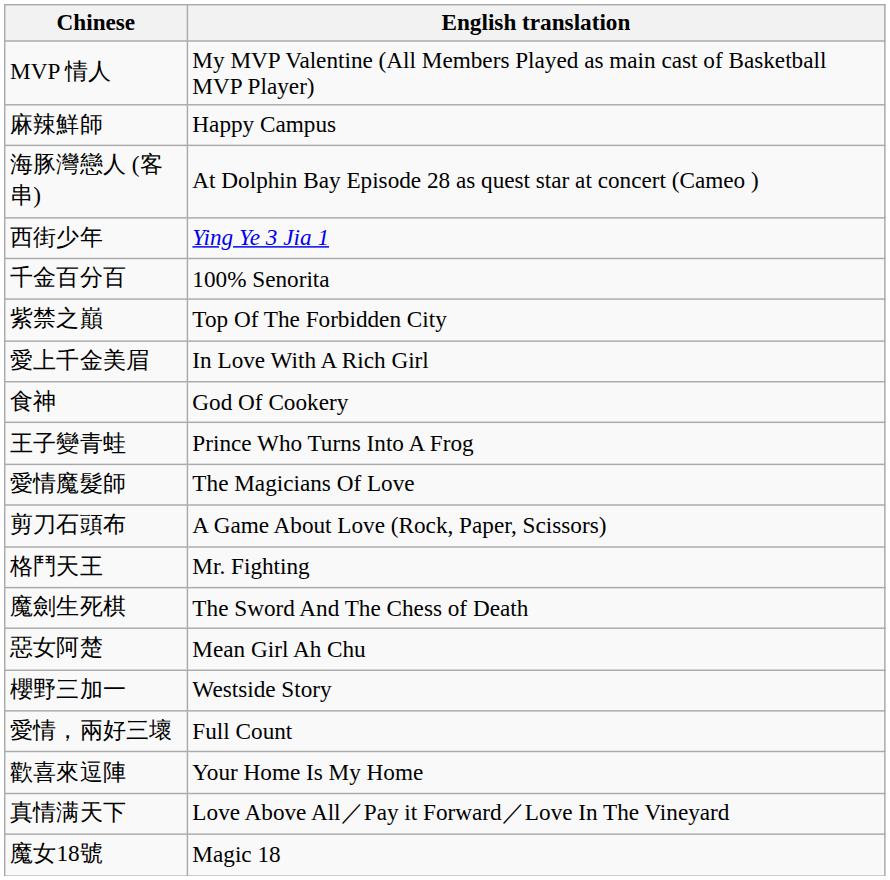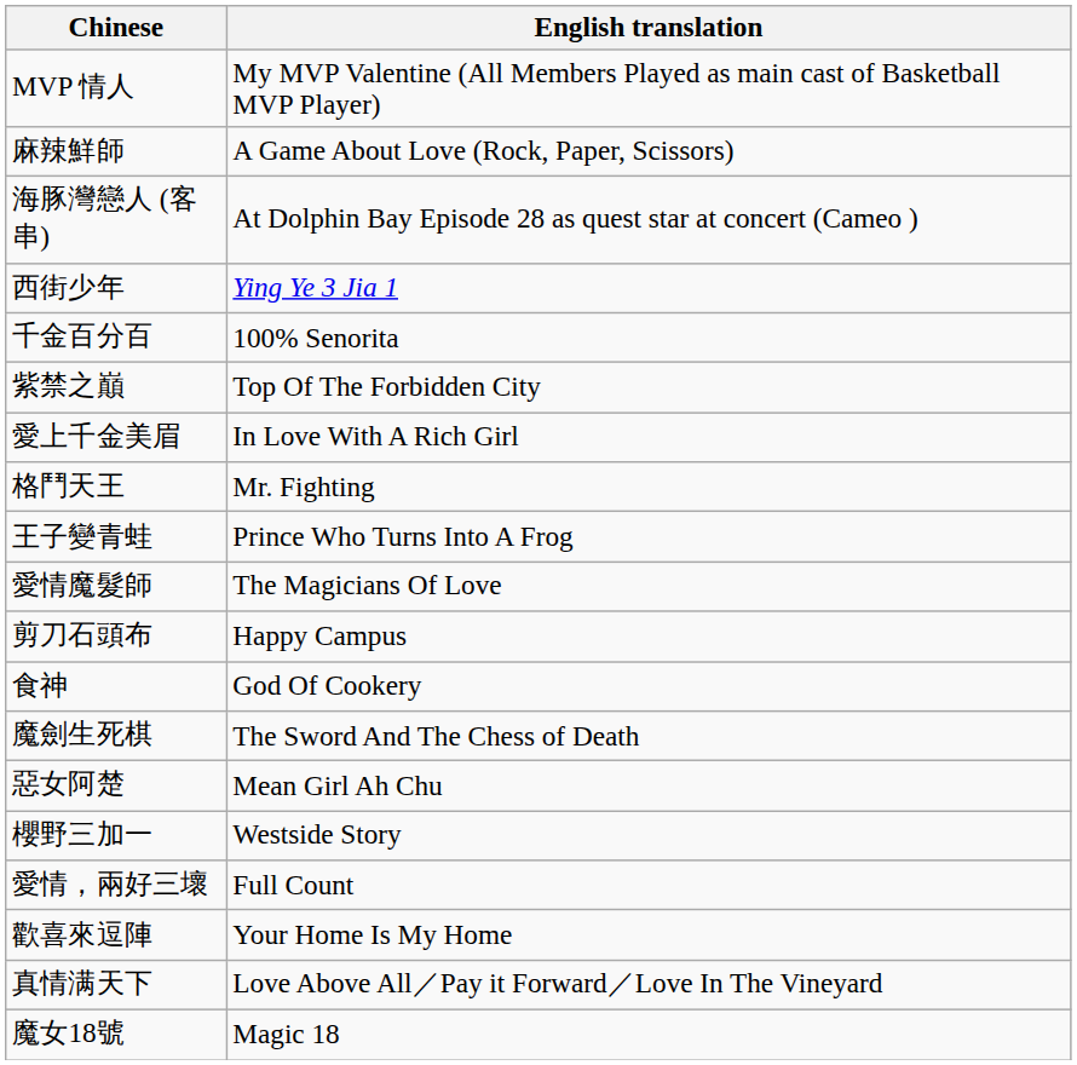 <table class="wikitable">
 <tr>
 <th>Chinese</th>
 <th>English translation</th>
 </tr>
 <tr>
 <td>MVP 情人</td>
 <td>My MVP Valentine (All Members Played as main cast of Basketball MVP Player)</td>
 </tr>
 <tr>
 <td>麻辣鮮師</td>
-<td>Happy Campus</td>
+<td>A Game About Love (Rock, Paper, Scissors)</td>
 </tr>
 <tr>
 <td>海豚灣戀人 (客串)</td>
 <td>At Dolphin Bay Episode 28 as quest star at concert (Cameo )</td>
 </tr>
 <tr>
 <td>西街少年</td>
 <td><em><a href='#'>Ying Ye 3 Jia 1</a></em></td>
 </tr>
 <tr>
 <td>千金百分百</td>
 <td>100% Senorita</td>
 </tr>
 <tr>
 <td>紫禁之巔</td>
 <td>Top Of The Forbidden City</td>
 </tr>
 <tr>
 <td>愛上千金美眉</td>
 <td>In Love With A Rich Girl</td>
 </tr>
 <tr>
-<td>食神</td>
-<td>God Of Cookery</td>
+<td>格鬥天王</td>
+<td>Mr. Fighting</td>
 </tr>
 <tr>
 <td>王子變青蛙</td>
 <td>Prince Who Turns Into A Frog</td>
 </tr>
 <tr>
 <td>愛情魔髮師</td>
 <td>The Magicians Of Love</td>
 </tr>
 <tr>
 <td>剪刀石頭布</td>
-<td>A Game About Love (Rock, Paper, Scissors)</td>
+<td>Happy Campus</td>
 </tr>
 <tr>
-<td>格鬥天王</td>
-<td>Mr. Fighting</td>
+<td>食神</td>
+<td>God Of Cookery</td>
 </tr>
 <tr>
 <td>魔劍生死棋</td>
 <td>The Sword And The Chess of Death</td>
 </tr>
 <tr>
 <td>惡女阿楚</td>
 <td>Mean Girl Ah Chu</td>
 </tr>
 <tr>
 <td>櫻野三加一</td>
 <td>Westside Story</td>
 </tr>
 <tr>
 <td>愛情，兩好三壞</td>
 <td>Full Count</td>
 </tr>
 <tr>
 <td>歡喜來逗陣</td>
 <td>Your Home Is My Home</td>
 </tr>
 <tr>
 <td>真情满天下</td>
 <td>Love Above All／Pay it Forward／Love In The Vineyard</td>
 </tr>
 <tr>
 <td>魔女18號</td>
 <td>Magic 18</td>
 </tr>
 </table>
